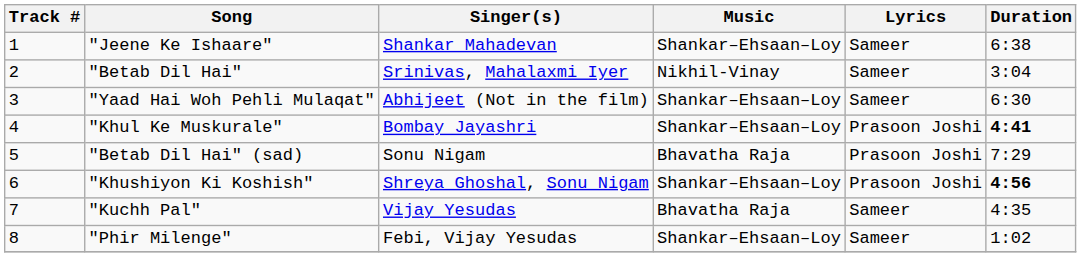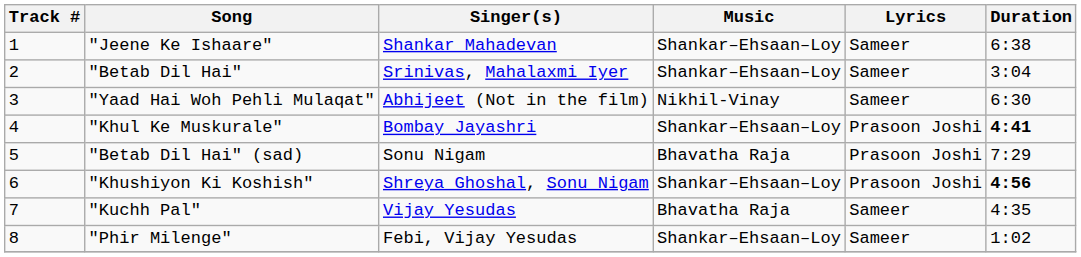 <table class="wikitable" style="font-size:95%;">
 <tr>
 <th>Track #</th>
 <th>Song</th>
 <th>Singer(s)</th>
 <th>Music</th>
 <th>Lyrics</th>
 <th>Duration</th>
 </tr>
 <tr>
 <td>1</td>
 <td>"Jeene Ke Ishaare"</td>
 <td><a href='#'>Shankar Mahadevan</a></td>
 <td>Shankar–Ehsaan–Loy</td>
 <td>Sameer</td>
 <td>6:38</td>
 </tr>
 <tr>
 <td>2</td>
 <td>"Betab Dil Hai"</td>
 <td><a href='#'>Srinivas</a>, <a href='#'>Mahalaxmi Iyer</a></td>
-<td>Nikhil-Vinay</td>
+<td>Shankar–Ehsaan–Loy</td>
 <td>Sameer</td>
 <td>3:04</td>
 </tr>
 <tr>
 <td>3</td>
 <td>"Yaad Hai Woh Pehli Mulaqat"</td>
 <td><a href='#'>Abhijeet</a> (Not in the film)</td>
-<td>Shankar–Ehsaan–Loy</td>
+<td>Nikhil-Vinay</td>
 <td>Sameer</td>
 <td>6:30</td>
 </tr>
 <tr>
 <td>4</td>
 <td>"Khul Ke Muskurale"</td>
 <td><a href='#'>Bombay Jayashri</a></td>
 <td>Shankar–Ehsaan–Loy</td>
 <td>Prasoon Joshi</td>
 <td><strong>4:41</strong></td>
 </tr>
 <tr>
 <td>5</td>
 <td>"Betab Dil Hai" (sad)</td>
 <td>Sonu Nigam</td>
 <td>Bhavatha Raja</td>
 <td>Prasoon Joshi</td>
 <td>7:29</td>
 </tr>
 <tr>
 <td>6</td>
 <td>"Khushiyon Ki Koshish"</td>
 <td><a href='#'>Shreya Ghoshal</a>, <a href='#'>Sonu Nigam</a></td>
 <td>Shankar–Ehsaan–Loy</td>
 <td>Prasoon Joshi</td>
 <td><strong>4:56</strong></td>
 </tr>
 <tr>
 <td>7</td>
 <td>"Kuchh Pal"</td>
 <td><a href='#'>Vijay Yesudas</a></td>
 <td>Bhavatha Raja</td>
 <td>Sameer</td>
 <td>4:35</td>
 </tr>
 <tr>
 <td>8</td>
 <td>"Phir Milenge"</td>
 <td>Febi, Vijay Yesudas</td>
 <td>Shankar–Ehsaan–Loy</td>
 <td>Sameer</td>
 <td>1:02</td>
 </tr>
 <tr>
 </tr>
 </table>
